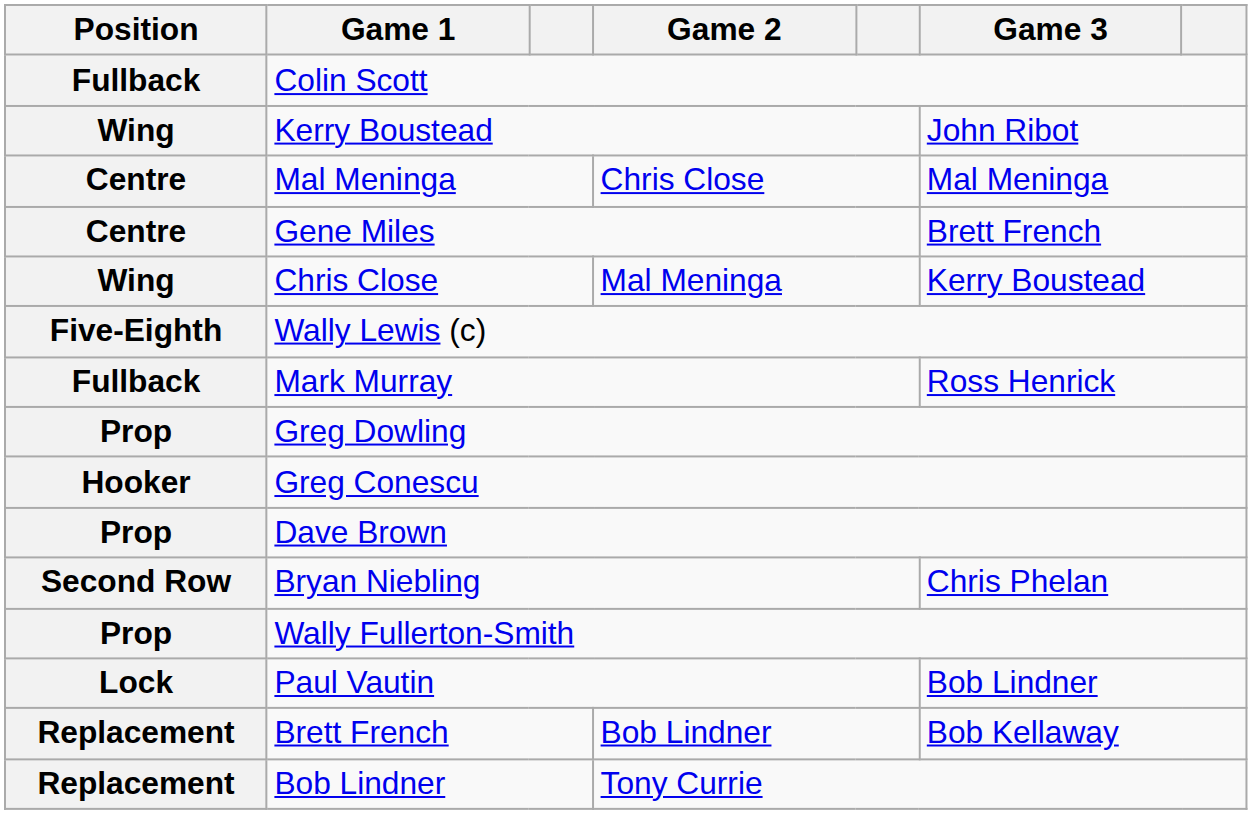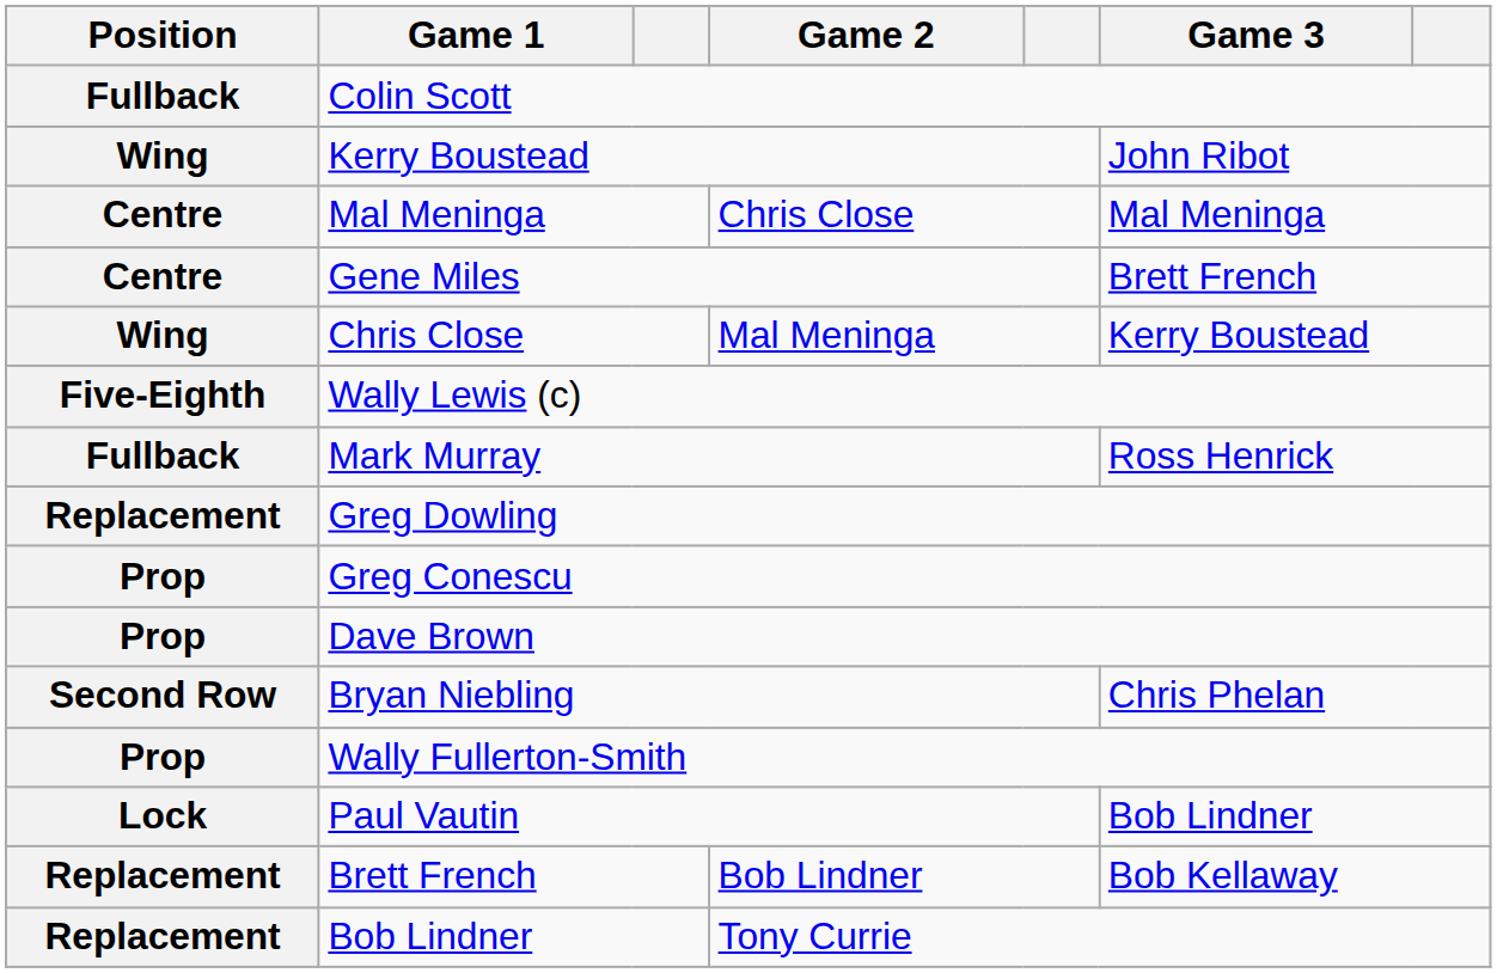 <table class="wikitable">
 <tr>
 <th style="width:125px;">Position</th>
 <th style="width:125px;">Game 1</th>
 <th style="width:25px;"></th>
 <th style="width:125px;">Game 2</th>
 <th style="width:25px;"></th>
 <th style="width:125px;">Game 3</th>
 <th style="width:25px;"></th>
 </tr>
 <tr>
 <th>Fullback</th>
 <td colspan="6"> <a href='#'>Colin Scott</a></td>
 </tr>
 <tr>
 <th>Wing</th>
 <td colspan="4"> <a href='#'>Kerry Boustead</a></td>
 <td colspan="2"> <a href='#'>John Ribot</a></td>
 </tr>
 <tr>
 <th>Centre</th>
 <td colspan="2"> <a href='#'>Mal Meninga</a></td>
 <td colspan="2"> <a href='#'>Chris Close</a></td>
 <td colspan="2"> <a href='#'>Mal Meninga</a></td>
 </tr>
 <tr>
 <th>Centre</th>
 <td colspan="4"> <a href='#'>Gene Miles</a></td>
 <td colspan="2"> <a href='#'>Brett French</a></td>
 </tr>
 <tr>
 <th>Wing</th>
 <td colspan="2"> <a href='#'>Chris Close</a></td>
 <td colspan="2"> <a href='#'>Mal Meninga</a></td>
 <td colspan="2"> <a href='#'>Kerry Boustead</a></td>
 </tr>
 <tr>
 <th>Five-Eighth</th>
 <td colspan="6"> <a href='#'>Wally Lewis</a> (c)</td>
 </tr>
 <tr>
 <th>Fullback</th>
 <td colspan="4"> <a href='#'>Mark Murray</a></td>
 <td colspan="2"> <a href='#'>Ross Henrick</a></td>
 </tr>
 <tr>
-<th>Prop</th>
+<th>Replacement</th>
 <td colspan="6"> <a href='#'>Greg Dowling</a></td>
 </tr>
 <tr>
-<th>Hooker</th>
+<th>Prop</th>
 <td colspan="6"> <a href='#'>Greg Conescu</a></td>
 </tr>
 <tr>
 <th>Prop</th>
 <td colspan="6"> <a href='#'>Dave Brown</a></td>
 </tr>
 <tr>
 <th>Second Row</th>
 <td colspan="4"> <a href='#'>Bryan Niebling</a></td>
 <td colspan="2"> <a href='#'>Chris Phelan</a></td>
 </tr>
 <tr>
 <th>Prop</th>
 <td colspan="6"> <a href='#'>Wally Fullerton-Smith</a></td>
 </tr>
 <tr>
 <th>Lock</th>
 <td colspan="4"> <a href='#'>Paul Vautin</a></td>
 <td colspan="2"> <a href='#'>Bob Lindner</a></td>
 </tr>
 <tr>
 <th>Replacement</th>
 <td colspan="2"> <a href='#'>Brett French</a></td>
 <td colspan="2"> <a href='#'>Bob Lindner</a></td>
 <td colspan="2"><a href='#'>Bob Kellaway</a></td>
 </tr>
 <tr>
 <th>Replacement</th>
 <td colspan="2"> <a href='#'>Bob Lindner</a></td>
 <td colspan="4"> <a href='#'>Tony Currie</a></td>
 </tr>
 </table>
